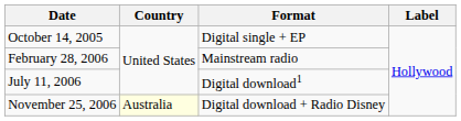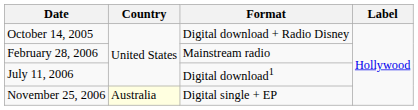 <table class="wikitable">
 <tr>
 <th>Date</th>
 <th>Country</th>
 <th>Format</th>
 <th>Label</th>
 </tr>
 <tr>
 <td>October 14, 2005</td>
 <td rowspan="3">United States</td>
-<td>Digital single + EP</td>
+<td>Digital download + Radio Disney</td>
 <td rowspan="4"><a href='#'>Hollywood</a></td>
 </tr>
 <tr>
 <td>February 28, 2006</td>
 <td>Mainstream radio</td>
 </tr>
 <tr>
 <td>July 11, 2006</td>
 <td>Digital download<sup>1</sup></td>
 </tr>
 <tr>
 <td>November 25, 2006</td>
 <td style="background: lightyellow;">Australia</td>
-<td>Digital download + Radio Disney</td>
+<td>Digital single + EP</td>
 </tr>
 </table>
